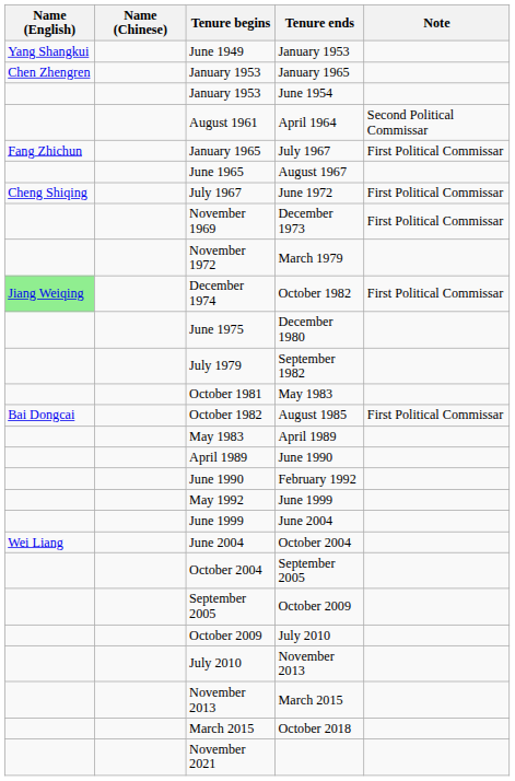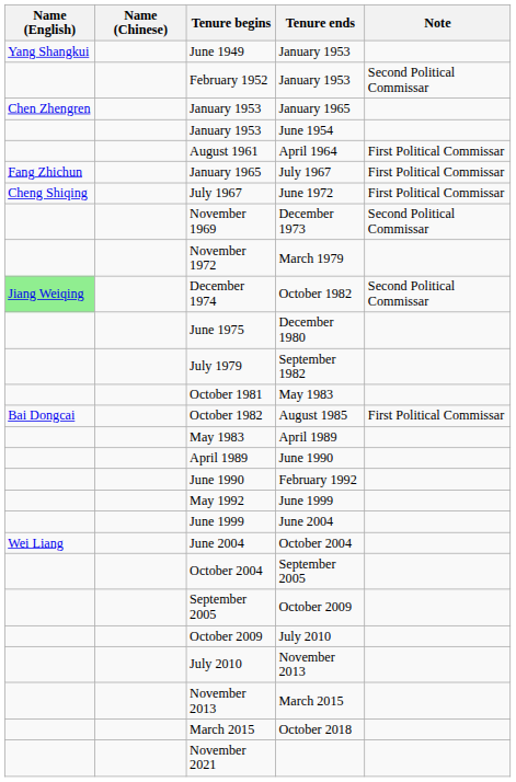 <table class="wikitable">
 <tr>
 <th>Name (English)</th>
 <th>Name (Chinese)</th>
 <th>Tenure begins</th>
 <th>Tenure ends</th>
 <th>Note</th>
 </tr>
 <tr>
 <td><a href='#'>Yang Shangkui</a></td>
 <td></td>
 <td>June 1949</td>
 <td>January 1953</td>
 <td></td>
+</tr>
+<tr>
+<td></td>
+<td></td>
+<td>February 1952</td>
+<td>January 1953</td>
+<td>Second Political Commissar</td>
 </tr>
 <tr>
 <td><a href='#'>Chen Zhengren</a></td>
 <td></td>
 <td>January 1953</td>
 <td>January 1965</td>
 <td></td>
 </tr>
 <tr>
 <td></td>
 <td></td>
 <td>January 1953</td>
 <td>June 1954</td>
 <td></td>
 </tr>
 <tr>
 <td></td>
 <td></td>
 <td>August 1961</td>
 <td>April 1964</td>
-<td>Second Political Commissar</td>
+<td>First Political Commissar</td>
 </tr>
 <tr>
 <td><a href='#'>Fang Zhichun</a></td>
 <td></td>
 <td>January 1965</td>
 <td>July 1967</td>
 <td>First Political Commissar</td>
-</tr>
-<tr>
-<td></td>
-<td></td>
-<td>June 1965</td>
-<td>August 1967</td>
-<td></td>
 </tr>
 <tr>
 <td><a href='#'>Cheng Shiqing</a></td>
 <td></td>
 <td>July 1967</td>
 <td>June 1972</td>
 <td>First Political Commissar</td>
 </tr>
 <tr>
 <td></td>
 <td></td>
 <td>November 1969</td>
 <td>December 1973</td>
-<td>First Political Commissar</td>
+<td>Second Political Commissar</td>
 </tr>
 <tr>
 <td></td>
 <td></td>
 <td>November 1972</td>
 <td>March 1979</td>
 <td></td>
 </tr>
 <tr>
 <td style="background: lightgreen;"><a href='#'>Jiang Weiqing</a></td>
 <td></td>
 <td>December 1974</td>
 <td>October 1982</td>
-<td>First Political Commissar</td>
+<td>Second Political Commissar</td>
 </tr>
 <tr>
 <td></td>
 <td></td>
 <td>June 1975</td>
 <td>December 1980</td>
 <td></td>
 </tr>
 <tr>
 <td></td>
 <td></td>
 <td>July 1979</td>
 <td>September 1982</td>
 <td></td>
 </tr>
 <tr>
 <td></td>
 <td></td>
 <td>October 1981</td>
 <td>May 1983</td>
 <td></td>
 </tr>
 <tr>
 <td><a href='#'>Bai Dongcai</a></td>
 <td></td>
 <td>October 1982</td>
 <td>August 1985</td>
 <td>First Political Commissar</td>
 </tr>
 <tr>
 <td></td>
 <td></td>
 <td>May 1983</td>
 <td>April 1989</td>
 <td></td>
 </tr>
 <tr>
 <td></td>
 <td></td>
 <td>April 1989</td>
 <td>June 1990</td>
 <td></td>
 </tr>
 <tr>
 <td></td>
 <td></td>
 <td>June 1990</td>
 <td>February 1992</td>
 <td></td>
 </tr>
 <tr>
 <td></td>
 <td></td>
 <td>May 1992</td>
 <td>June 1999</td>
 <td></td>
 </tr>
 <tr>
 <td></td>
 <td></td>
 <td>June 1999</td>
 <td>June 2004</td>
 <td></td>
 </tr>
 <tr>
 <td><a href='#'>Wei Liang</a></td>
 <td></td>
 <td>June 2004</td>
 <td>October 2004</td>
 <td></td>
 </tr>
 <tr>
 <td></td>
 <td></td>
 <td>October 2004</td>
 <td>September 2005</td>
 <td></td>
 </tr>
 <tr>
 <td></td>
 <td></td>
 <td>September 2005</td>
 <td>October 2009</td>
 <td></td>
 </tr>
 <tr>
 <td></td>
 <td></td>
 <td>October 2009</td>
 <td>July 2010</td>
 <td></td>
 </tr>
 <tr>
 <td></td>
 <td></td>
 <td>July 2010</td>
 <td>November 2013</td>
 <td></td>
 </tr>
 <tr>
 <td></td>
 <td></td>
 <td>November 2013</td>
 <td>March 2015</td>
 <td></td>
 </tr>
 <tr>
 <td></td>
 <td></td>
 <td>March 2015</td>
 <td>October 2018</td>
 <td></td>
 </tr>
 <tr>
 <td></td>
 <td></td>
 <td>November 2021</td>
 <td></td>
 <td></td>
 </tr>
 </table>
